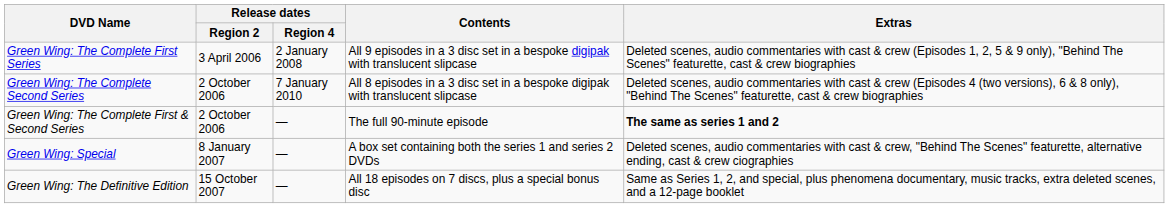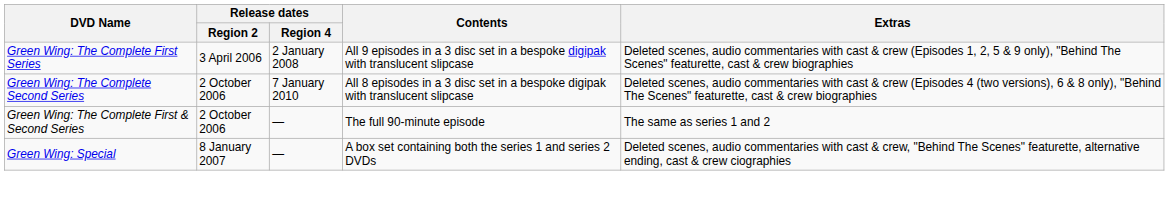 <table class="wikitable">
 <tr>
 <th rowspan="2">DVD Name</th>
 <th colspan="2">Release dates</th>
 <th rowspan="2">Contents</th>
 <th rowspan="2">Extras</th>
 </tr>
 <tr>
 <th>Region 2</th>
 <th>Region 4</th>
 </tr>
 <tr>
 <td><a href='#'><em>Green Wing: The Complete First Series</em></a></td>
 <td>3 April 2006</td>
 <td>2 January 2008</td>
 <td>All 9 episodes in a 3 disc set in a bespoke <a href='#'>digipak</a> with translucent slipcase</td>
 <td>Deleted scenes, audio commentaries with cast & crew (Episodes 1, 2, 5 & 9 only), "Behind The Scenes" featurette, cast & crew biographies</td>
 </tr>
 <tr>
 <td><a href='#'><em>Green Wing: The Complete Second Series</em></a></td>
 <td>2 October 2006</td>
 <td>7 January 2010</td>
 <td>All 8 episodes in a 3 disc set in a bespoke digipak with translucent slipcase</td>
 <td>Deleted scenes, audio commentaries with cast & crew (Episodes 4 (two versions), 6 & 8 only), "Behind The Scenes" featurette, cast & crew biographies</td>
 </tr>
 <tr>
 <td><em>Green Wing: The Complete First & Second Series</em></td>
 <td>2 October 2006</td>
 <td>—</td>
 <td>The full 90-minute episode</td>
-<td><strong>The same as series 1 and 2</strong></td>
+<td>The same as series 1 and 2</td>
 </tr>
 <tr>
 <td><a href='#'><em>Green Wing: Special</em></a></td>
 <td>8 January 2007</td>
 <td>—</td>
 <td>A box set containing both the series 1 and series 2 DVDs</td>
 <td>Deleted scenes, audio commentaries with cast & crew, "Behind The Scenes" featurette, alternative ending, cast & crew ciographies</td>
 </tr>
-<tr>
-<td><em>Green Wing: The Definitive Edition</em></td>
-<td>15 October 2007</td>
-<td>—</td>
-<td>All 18 episodes on 7 discs, plus a special bonus disc</td>
-<td>Same as Series 1, 2, and special, plus phenomena documentary, music tracks, extra deleted scenes, and a 12-page booklet</td>
-</tr>
 </table>
